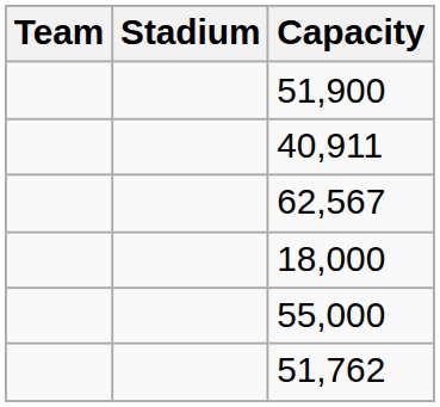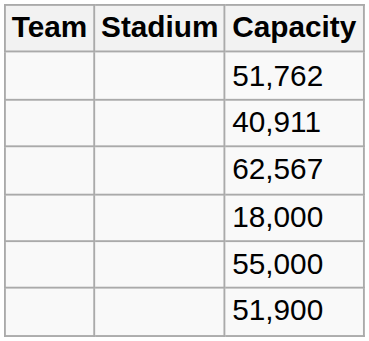 <table class="wikitable sortable">
 <tr>
 <th>Team</th>
 <th>Stadium</th>
 <th>Capacity</th>
 </tr>
 <tr>
 <td></td>
 <td></td>
-<td>51,900</td>
+<td>51,762</td>
 </tr>
 <tr>
 <td></td>
 <td></td>
 <td>40,911</td>
 </tr>
 <tr>
 <td></td>
 <td></td>
 <td>62,567</td>
 </tr>
 <tr>
 <td></td>
 <td></td>
 <td>18,000</td>
 </tr>
 <tr>
 <td></td>
 <td></td>
 <td>55,000</td>
 </tr>
 <tr>
 <td></td>
 <td></td>
-<td>51,762</td>
+<td>51,900</td>
 </tr>
 </table>
